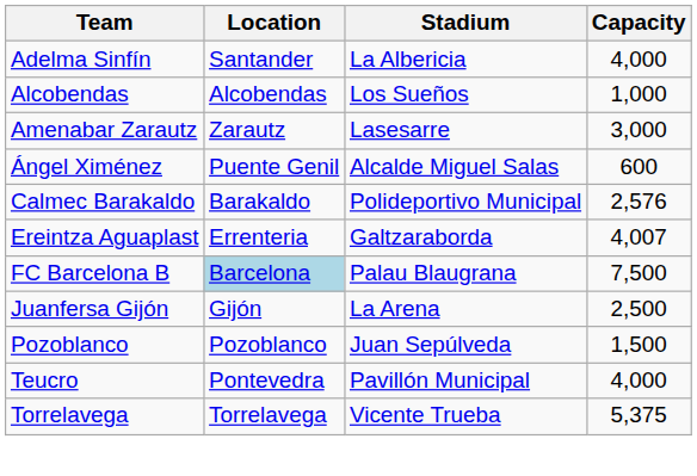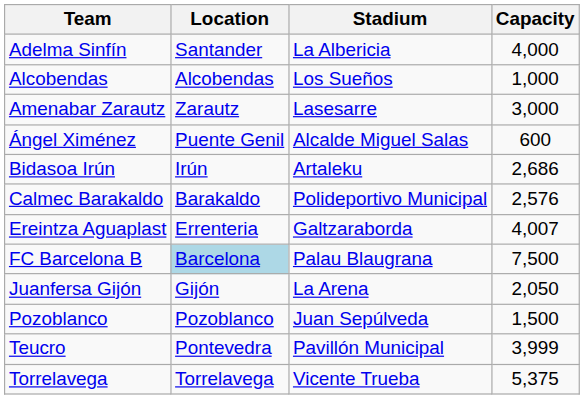 <table class="wikitable sortable">
 <tr>
 <th>Team</th>
 <th>Location</th>
 <th>Stadium</th>
 <th>Capacity</th>
 </tr>
 <tr>
 <td><a href='#'>Adelma Sinfín</a></td>
 <td><a href='#'>Santander</a></td>
 <td><a href='#'>La Albericia</a></td>
 <td align="center">4,000</td>
 </tr>
 <tr>
 <td><a href='#'>Alcobendas</a></td>
 <td><a href='#'>Alcobendas</a></td>
 <td><a href='#'>Los Sueños</a></td>
 <td align="center">1,000</td>
 </tr>
 <tr>
 <td><a href='#'>Amenabar Zarautz</a></td>
 <td><a href='#'>Zarautz</a></td>
 <td><a href='#'>Lasesarre</a></td>
 <td align="center">3,000</td>
 </tr>
 <tr>
 <td><a href='#'>Ángel Ximénez</a></td>
 <td><a href='#'>Puente Genil</a></td>
 <td><a href='#'>Alcalde Miguel Salas</a></td>
 <td align="center">600</td>
 </tr>
 <tr>
+<td><a href='#'>Bidasoa Irún</a></td>
+<td><a href='#'>Irún</a></td>
+<td><a href='#'>Artaleku</a></td>
+<td align="center">2,686</td>
+</tr>
+<tr>
 <td><a href='#'>Calmec Barakaldo</a></td>
 <td><a href='#'>Barakaldo</a></td>
 <td><a href='#'>Polideportivo Municipal</a></td>
 <td align="center">2,576</td>
 </tr>
 <tr>
 <td><a href='#'>Ereintza Aguaplast</a></td>
 <td><a href='#'>Errenteria</a></td>
 <td><a href='#'>Galtzaraborda</a></td>
 <td align="center">4,007</td>
 </tr>
 <tr>
 <td><a href='#'>FC Barcelona B</a></td>
 <td style="background: lightblue;"><a href='#'>Barcelona</a></td>
 <td><a href='#'>Palau Blaugrana</a></td>
 <td align="center">7,500</td>
 </tr>
 <tr>
 <td><a href='#'>Juanfersa Gijón</a></td>
 <td><a href='#'>Gijón</a></td>
 <td><a href='#'>La Arena</a></td>
-<td align="center">2,500</td>
+<td align="center">2,050</td>
 </tr>
 <tr>
 <td><a href='#'>Pozoblanco</a></td>
 <td><a href='#'>Pozoblanco</a></td>
 <td><a href='#'>Juan Sepúlveda</a></td>
 <td align="center">1,500</td>
 </tr>
 <tr>
 <td><a href='#'>Teucro</a></td>
 <td><a href='#'>Pontevedra</a></td>
 <td><a href='#'>Pavillón Municipal</a></td>
-<td align="center">4,000</td>
+<td align="center">3,999</td>
 </tr>
 <tr>
 <td><a href='#'>Torrelavega</a></td>
 <td><a href='#'>Torrelavega</a></td>
 <td><a href='#'>Vicente Trueba</a></td>
 <td align="center">5,375</td>
 </tr>
 </table>
